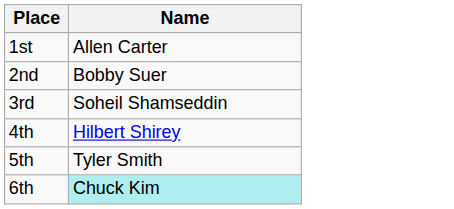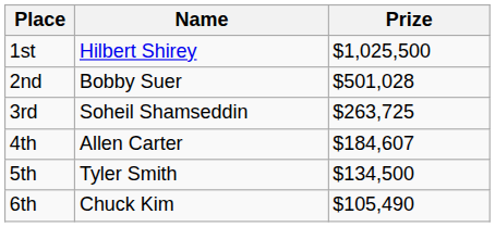 <table class="wikitable">
 <tr>
 <th width="50">Place</th>
 <th width="200">Name</th>
+<th width="125">Prize</th>
 </tr>
 <tr>
 <td>1st</td>
-<td>Allen Carter</td>
+<td><a href='#'>Hilbert Shirey</a></td>
+<td>$1,025,500</td>
 </tr>
 <tr>
 <td>2nd</td>
 <td>Bobby Suer</td>
+<td>$501,028</td>
 </tr>
 <tr>
 <td>3rd</td>
 <td>Soheil Shamseddin</td>
+<td>$263,725</td>
 </tr>
 <tr>
 <td>4th</td>
-<td><a href='#'>Hilbert Shirey</a></td>
+<td>Allen Carter</td>
+<td>$184,607</td>
 </tr>
 <tr>
 <td>5th</td>
 <td>Tyler Smith</td>
+<td>$134,500</td>
 </tr>
 <tr>
 <td>6th</td>
-<td style="background: paleturquoise;">Chuck Kim</td>
+<td>Chuck Kim</td>
+<td>$105,490</td>
 </tr>
 </table>
